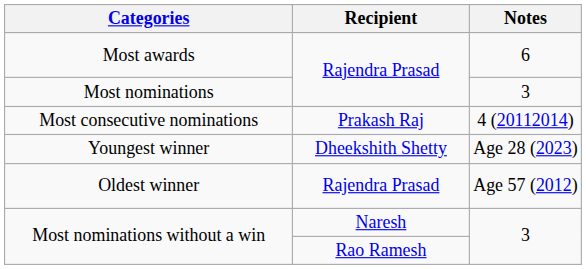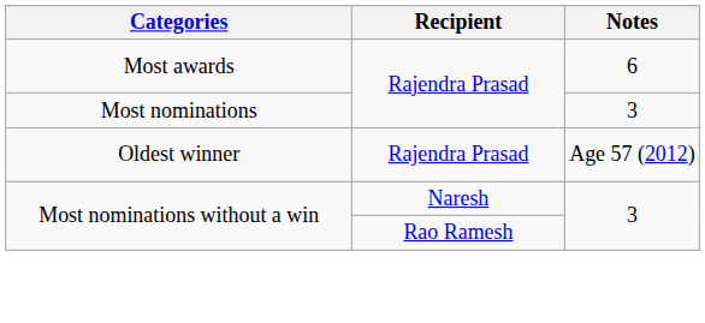 <table class="wikitable" style="text-align: center">
 <tr>
 <th width="25"><strong><a href='#'>Categories</a></strong></th>
 <th width="100">Recipient</th>
 <th>Notes</th>
 </tr>
 <tr style="height:2.5em;">
 <td width="250">Most awards</td>
 <td rowspan="2" width="150"><a href='#'>Rajendra Prasad</a></td>
 <td>6</td>
 </tr>
 <tr>
 <td>Most nominations</td>
 <td>3</td>
 </tr>
-<tr>
-<td>Most consecutive nominations</td>
-<td><a href='#'>Prakash Raj</a></td>
-<td>4 (<a href='#'>2011</a><a href='#'>2014</a>)</td>
-</tr>
-<tr>
-<td>Youngest winner</td>
-<td><a href='#'>Dheekshith Shetty</a></td>
-<td>Age 28 (<a href='#'>2023</a>)</td>
-</tr>
 <tr style="height:2.5em;">
 <td>Oldest winner</td>
 <td><a href='#'>Rajendra Prasad</a></td>
 <td>Age 57 (<a href='#'>2012</a>)</td>
 </tr>
 <tr>
 <td rowspan="2">Most nominations without a win</td>
 <td><a href='#'>Naresh</a></td>
 <td rowspan="2">3</td>
 </tr>
 <tr>
 <td><a href='#'>Rao Ramesh</a></td>
 </tr>
 </table>
